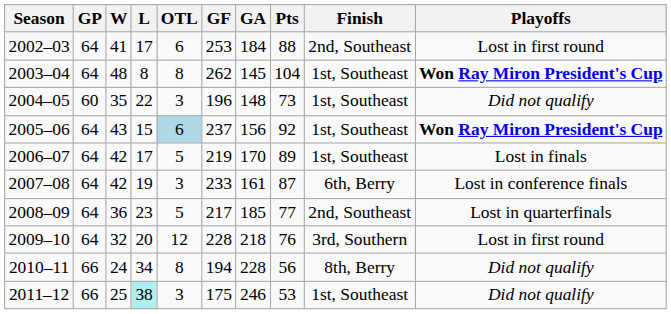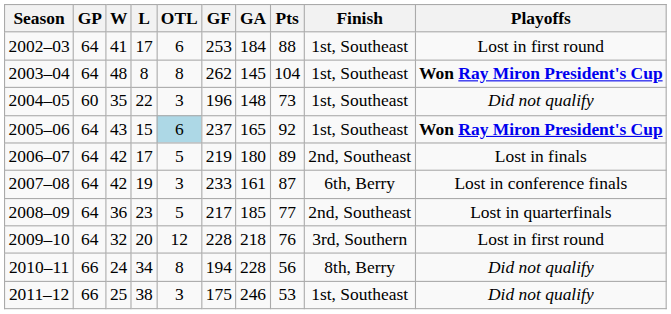 <table class=wikitable style="text-align:center">
 <tr>
 <th>Season</th>
 <th>GP</th>
 <th>W</th>
 <th>L</th>
 <th>OTL</th>
 <th>GF</th>
 <th>GA</th>
 <th>Pts</th>
 <th>Finish</th>
 <th>Playoffs</th>
 </tr>
 <tr>
 <td>2002–03</td>
 <td>64</td>
 <td>41</td>
 <td>17</td>
 <td>6</td>
 <td>253</td>
 <td>184</td>
 <td>88</td>
-<td>2nd, Southeast</td>
+<td>1st, Southeast</td>
 <td>Lost in first round</td>
 </tr>
 <tr>
 <td>2003–04</td>
 <td>64</td>
 <td>48</td>
 <td>8</td>
 <td>8</td>
 <td>262</td>
 <td>145</td>
 <td>104</td>
 <td>1st, Southeast</td>
 <td><strong>Won <a href='#'>Ray Miron President's Cup</a></strong></td>
 </tr>
 <tr>
 <td>2004–05</td>
 <td>60</td>
 <td>35</td>
 <td>22</td>
 <td>3</td>
 <td>196</td>
 <td>148</td>
 <td>73</td>
 <td>1st, Southeast</td>
 <td><em>Did not qualify</em></td>
 </tr>
 <tr>
 <td>2005–06</td>
 <td>64</td>
 <td>43</td>
 <td>15</td>
 <td style="background: lightblue;">6</td>
 <td>237</td>
-<td>156</td>
+<td>165</td>
 <td>92</td>
 <td>1st, Southeast</td>
 <td><strong>Won <a href='#'>Ray Miron President's Cup</a></strong></td>
 </tr>
 <tr>
 <td>2006–07</td>
 <td>64</td>
 <td>42</td>
 <td>17</td>
 <td>5</td>
 <td>219</td>
-<td>170</td>
+<td>180</td>
 <td>89</td>
-<td>1st, Southeast</td>
+<td>2nd, Southeast</td>
 <td>Lost in finals</td>
 </tr>
 <tr>
 <td>2007–08</td>
 <td>64</td>
 <td>42</td>
 <td>19</td>
 <td>3</td>
 <td>233</td>
 <td>161</td>
 <td>87</td>
 <td>6th, Berry</td>
 <td>Lost in conference finals</td>
 </tr>
 <tr>
 <td>2008–09</td>
 <td>64</td>
 <td>36</td>
 <td>23</td>
 <td>5</td>
 <td>217</td>
 <td>185</td>
 <td>77</td>
 <td>2nd, Southeast</td>
 <td>Lost in quarterfinals</td>
 </tr>
 <tr>
 <td>2009–10</td>
 <td>64</td>
 <td>32</td>
 <td>20</td>
 <td>12</td>
 <td>228</td>
 <td>218</td>
 <td>76</td>
 <td>3rd, Southern</td>
 <td>Lost in first round</td>
 </tr>
 <tr>
 <td>2010–11</td>
 <td>66</td>
 <td>24</td>
 <td>34</td>
 <td>8</td>
 <td>194</td>
 <td>228</td>
 <td>56</td>
 <td>8th, Berry</td>
 <td><em>Did not qualify</em></td>
 </tr>
 <tr>
 <td>2011–12</td>
 <td>66</td>
 <td>25</td>
-<td style="background: paleturquoise;">38</td>
+<td>38</td>
 <td>3</td>
 <td>175</td>
 <td>246</td>
 <td>53</td>
 <td>1st, Southeast</td>
 <td><em>Did not qualify</em></td>
 </tr>
 </table>
